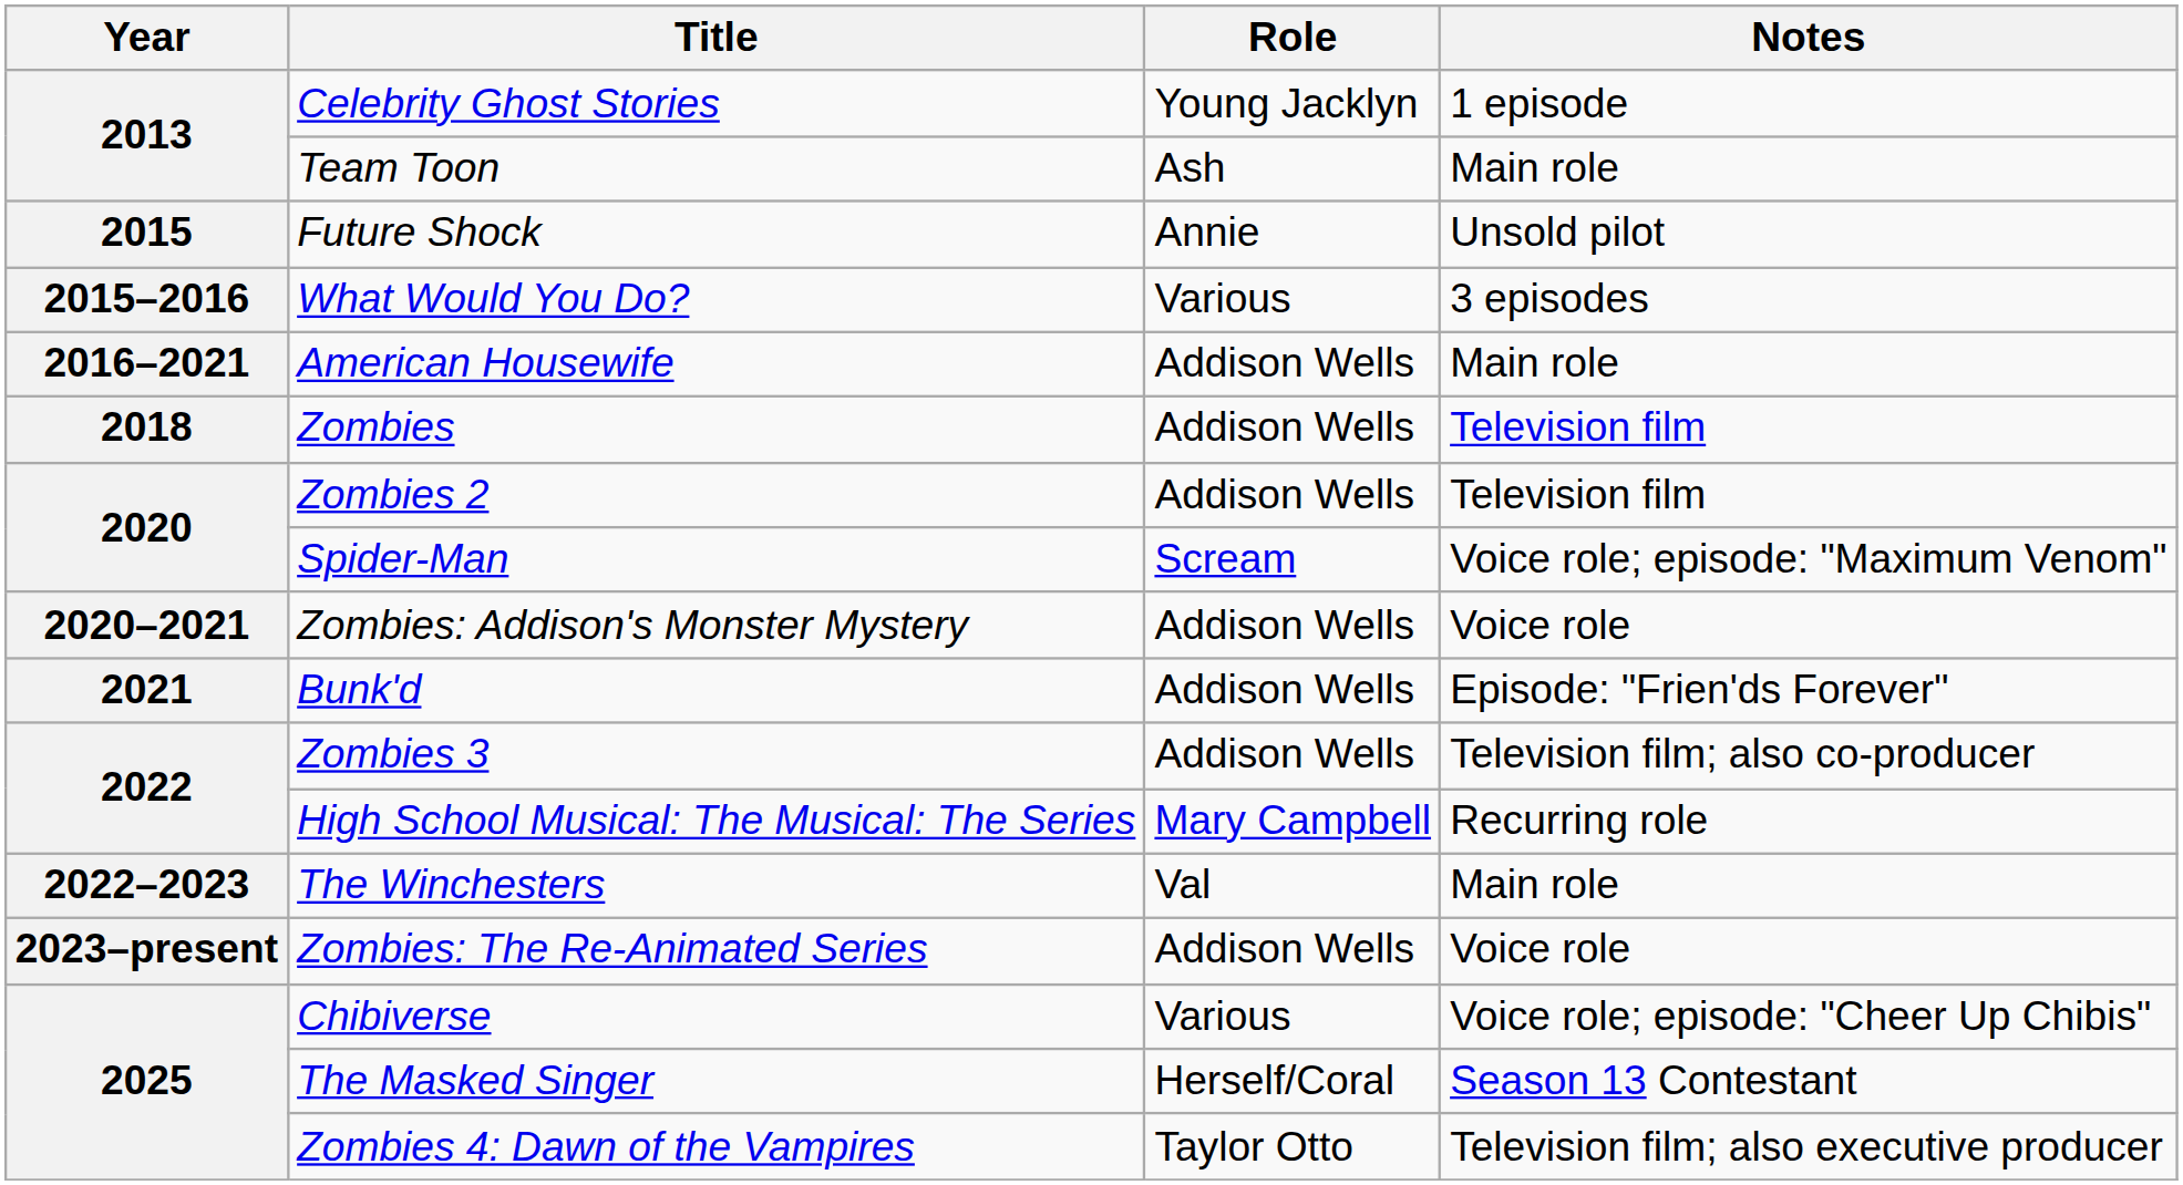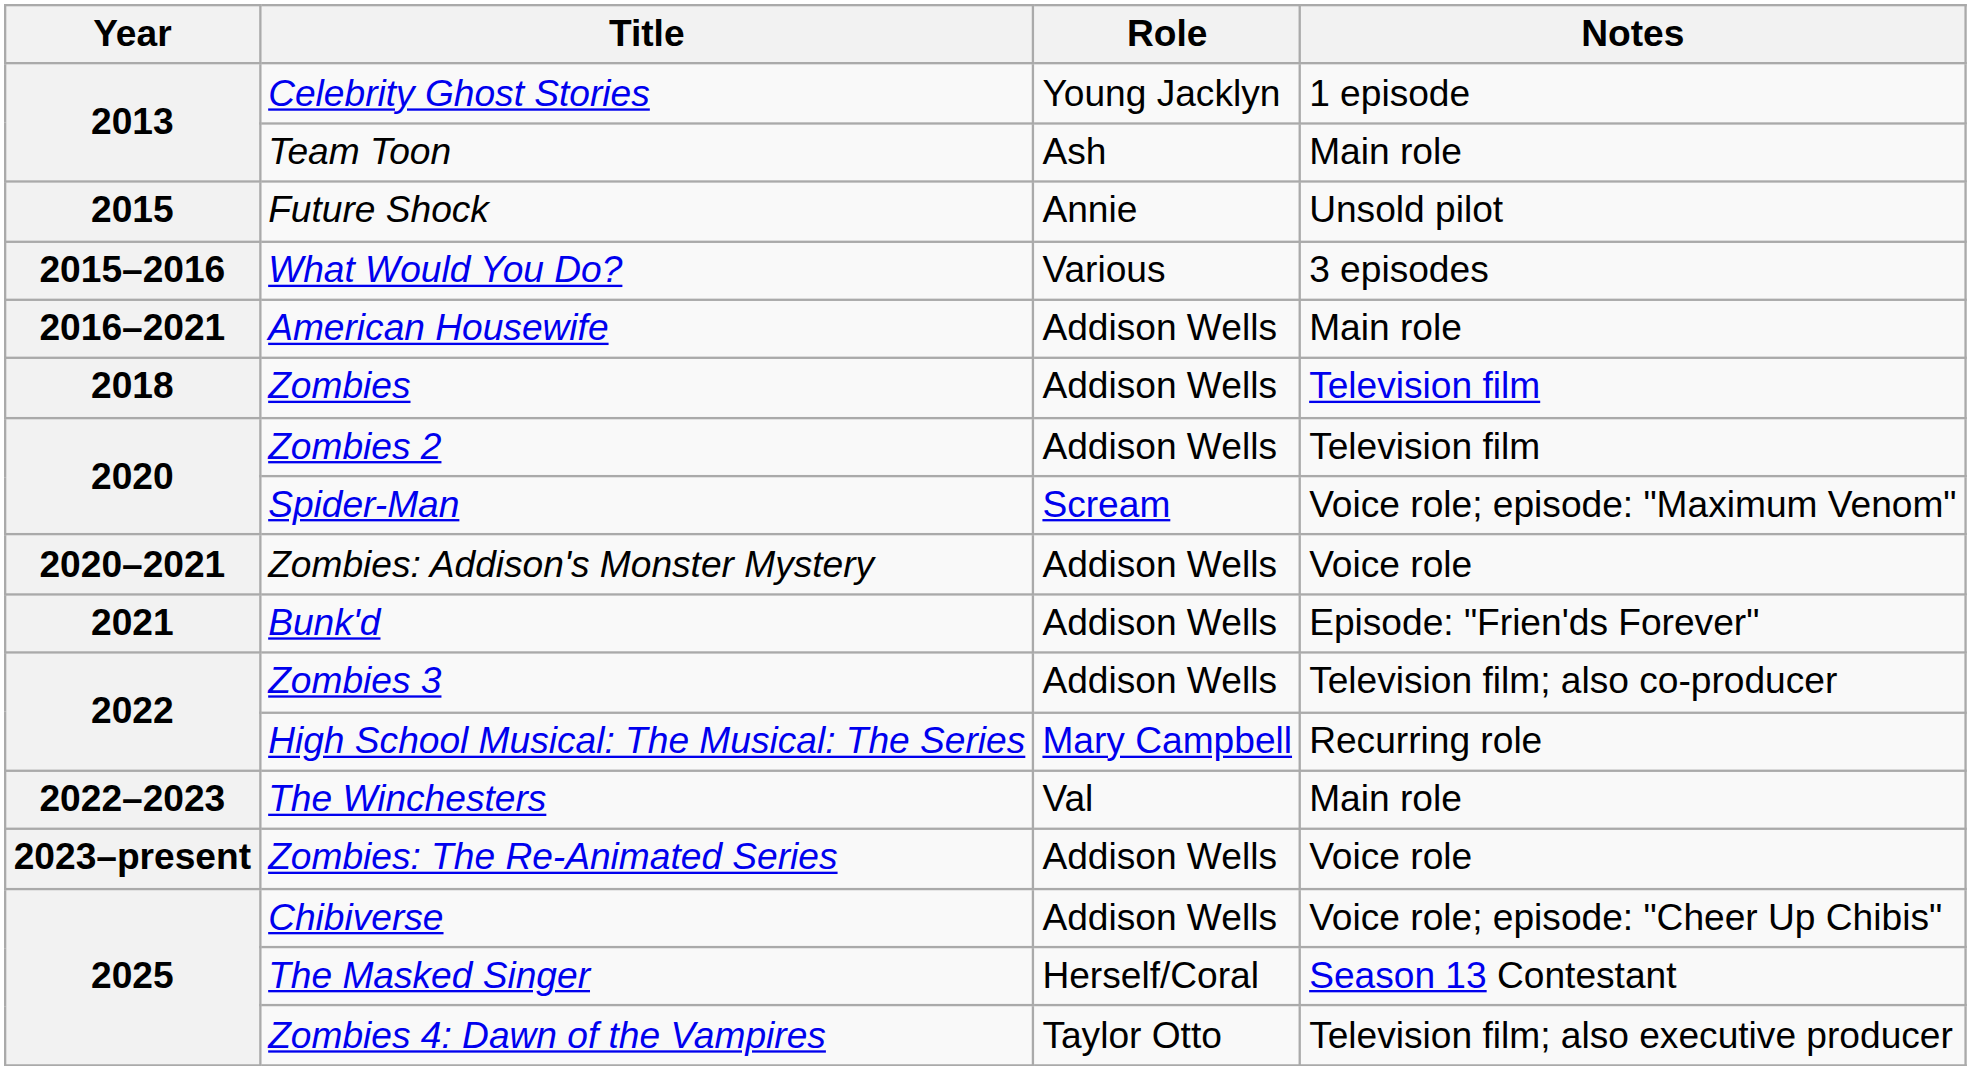 <table class="wikitable sortable plainrowheaders">
 <tr>
 <th>Year</th>
 <th>Title</th>
 <th>Role</th>
 <th class="unsortable">Notes</th>
 </tr>
 <tr>
 <th scope="row" rowspan="2">2013</th>
 <td><em><a href='#'>Celebrity Ghost Stories</a></em></td>
 <td>Young Jacklyn</td>
 <td>1 episode</td>
 </tr>
 <tr>
 <td><em>Team Toon</em></td>
 <td>Ash</td>
 <td>Main role</td>
 </tr>
 <tr>
 <th scope="row">2015</th>
 <td><em>Future Shock</em></td>
 <td>Annie</td>
 <td>Unsold pilot</td>
 </tr>
 <tr>
 <th scope="row">2015–2016</th>
 <td><em><a href='#'>What Would You Do?</a></em></td>
 <td>Various</td>
 <td>3 episodes</td>
 </tr>
 <tr>
 <th scope="row">2016–2021</th>
 <td><em><a href='#'>American Housewife</a></em></td>
 <td>Addison Wells</td>
 <td>Main role</td>
 </tr>
 <tr>
 <th scope="row">2018</th>
 <td><em><a href='#'>Zombies</a></em></td>
 <td>Addison Wells</td>
 <td><a href='#'>Television film</a></td>
 </tr>
 <tr>
 <th scope="row" rowspan="2">2020</th>
 <td><em><a href='#'>Zombies 2</a></em></td>
 <td>Addison Wells</td>
 <td>Television film</td>
 </tr>
 <tr>
 <td><em><a href='#'>Spider-Man</a></em></td>
 <td><a href='#'>Scream</a></td>
 <td>Voice role; episode: "Maximum Venom"</td>
 </tr>
 <tr>
 <th scope="row">2020–2021</th>
 <td><em>Zombies: Addison's Monster Mystery</em></td>
 <td>Addison Wells</td>
 <td>Voice role</td>
 </tr>
 <tr>
 <th scope="row">2021</th>
 <td><em><a href='#'>Bunk'd</a></em></td>
 <td>Addison Wells</td>
 <td>Episode: "Frien'ds Forever"</td>
 </tr>
 <tr>
 <th scope="row" rowspan="2">2022</th>
 <td><em><a href='#'>Zombies 3</a></em></td>
 <td>Addison Wells</td>
 <td>Television film; also co-producer</td>
 </tr>
 <tr>
 <td><em><a href='#'>High School Musical: The Musical: The Series</a></em></td>
 <td><a href='#'>Mary Campbell</a></td>
 <td>Recurring role</td>
 </tr>
 <tr>
 <th scope="row">2022–2023</th>
 <td><em><a href='#'>The Winchesters</a></em></td>
 <td>Val</td>
 <td>Main role</td>
 </tr>
 <tr>
 <th scope="row">2023–present</th>
 <td><em><a href='#'>Zombies: The Re-Animated Series</a></em></td>
 <td>Addison Wells</td>
 <td>Voice role</td>
 </tr>
 <tr>
 <th rowspan="3" scope="row">2025</th>
 <td><em><a href='#'>Chibiverse</a></em></td>
-<td>Various</td>
+<td>Addison Wells</td>
 <td>Voice role; episode: "Cheer Up Chibis"</td>
 </tr>
 <tr>
 <td><em><a href='#'>The Masked Singer</a></em></td>
 <td>Herself/Coral</td>
 <td><a href='#'>Season 13</a> Contestant</td>
 </tr>
 <tr>
 <td><em><a href='#'>Zombies 4: Dawn of the Vampires</a></em></td>
 <td>Taylor Otto</td>
 <td>Television film; also executive producer</td>
 </tr>
 </table>
